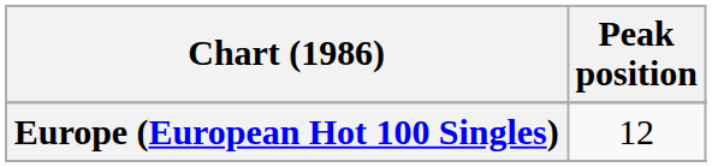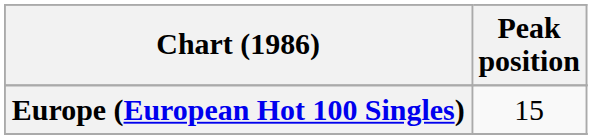 <table class="wikitable sortable plainrowheaders" style="text-align:center">
 <tr>
 <th>Chart (1986)</th>
 <th>Peak<br>position</th>
 </tr>
 <tr>
 </tr>
 <tr>
 <th scope="row">Europe (<a href='#'>European Hot 100 Singles</a>)</th>
-<td>12</td>
+<td>15</td>
 </tr>
 <tr>
 </tr>
 <tr>
 </tr>
 <tr>
 </tr>
 <tr>
 </tr>
 <tr>
 </tr>
 <tr>
 </tr>
 <tr>
 </tr>
 </table>
